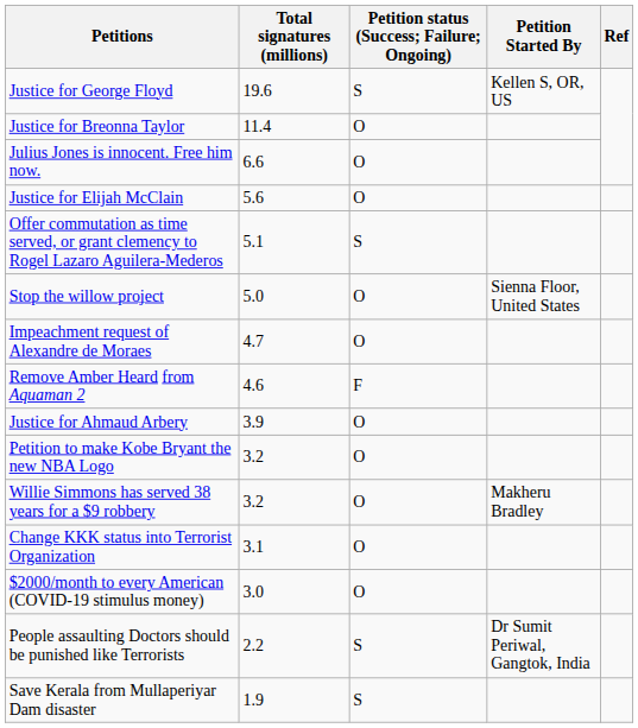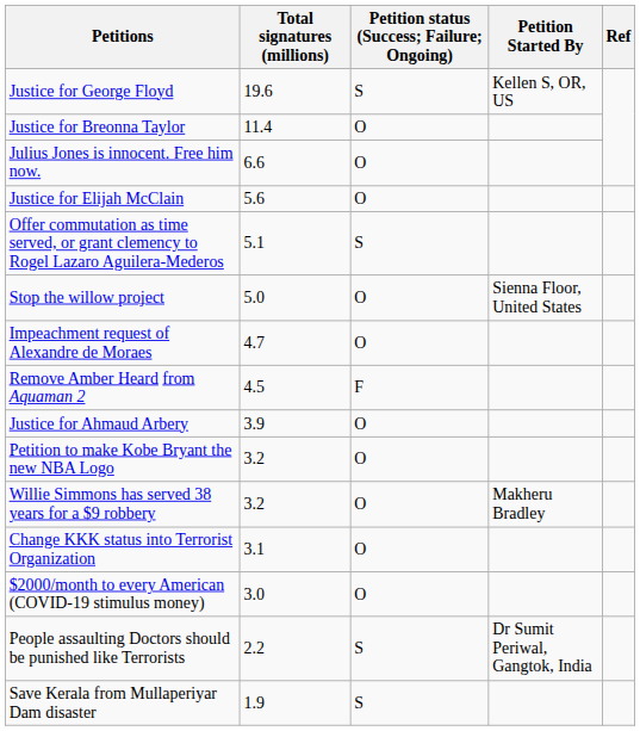 <table class="wikitable">
 <tr>
 <th>Petitions</th>
 <th>Total signatures (millions)</th>
 <th>Petition status (Success; Failure; Ongoing)</th>
 <th>Petition Started By</th>
 <th>Ref</th>
 </tr>
 <tr>
 <td><a href='#'>Justice for George Floyd</a></td>
 <td>19.6</td>
 <td>S</td>
 <td>Kellen S, OR, US</td>
 <td rowspan="3" scope="row"></td>
 </tr>
 <tr>
 <td><a href='#'>Justice for Breonna Taylor</a></td>
 <td>11.4</td>
 <td>O</td>
 <td></td>
 </tr>
 <tr>
 <td><a href='#'>Julius Jones is innocent. Free him now.</a></td>
 <td>6.6</td>
 <td>O</td>
 <td></td>
 </tr>
 <tr>
 <td><a href='#'>Justice for Elijah McClain</a></td>
 <td>5.6</td>
 <td>O</td>
 <td></td>
 <td></td>
 </tr>
 <tr>
 <td><a href='#'>Offer commutation as time served, or grant clemency to Rogel Lazaro Aguilera-Mederos</a></td>
 <td>5.1</td>
 <td>S</td>
 <td></td>
 <td></td>
 </tr>
 <tr>
 <td><a href='#'>Stop the willow project</a></td>
 <td>5.0</td>
 <td>O</td>
 <td>Sienna Floor, United States</td>
 <td></td>
 </tr>
 <tr>
 <td><a href='#'>Impeachment request of Alexandre de Moraes</a></td>
 <td>4.7</td>
 <td>O</td>
 <td></td>
 <td></td>
 </tr>
 <tr>
 <td><a href='#'>Remove Amber Heard</a> <a href='#'>from <em>Aquaman 2</em></a></td>
-<td>4.6</td>
+<td>4.5</td>
 <td>F</td>
 <td></td>
 <td></td>
 </tr>
 <tr>
 <td><a href='#'>Justice for Ahmaud Arbery</a></td>
 <td>3.9</td>
 <td>O</td>
 <td></td>
 <td></td>
 </tr>
 <tr>
 <td><a href='#'>Petition to make Kobe Bryant the new NBA Logo</a></td>
 <td>3.2</td>
 <td>O</td>
 <td></td>
 <td></td>
 </tr>
 <tr>
 <td><a href='#'>Willie Simmons has served 38 years for a $9 robbery</a></td>
 <td>3.2</td>
 <td>O</td>
 <td>Makheru Bradley</td>
 <td></td>
 </tr>
 <tr>
 <td><a href='#'>Change KKK status into Terrorist Organization</a></td>
 <td>3.1</td>
 <td>O</td>
 <td></td>
 <td></td>
 </tr>
 <tr>
 <td><a href='#'>$2000/month to every American</a> (COVID-19 stimulus money)</td>
 <td>3.0</td>
 <td>O</td>
 <td></td>
 <td></td>
 </tr>
 <tr>
 <td>People assaulting Doctors should be punished like Terrorists</td>
 <td>2.2</td>
 <td>S</td>
 <td>Dr Sumit Periwal, Gangtok, India</td>
 <td></td>
 </tr>
 <tr>
 <td>Save Kerala from Mullaperiyar Dam disaster</td>
 <td>1.9</td>
 <td>S</td>
 <td></td>
 <td></td>
 </tr>
 </table>
